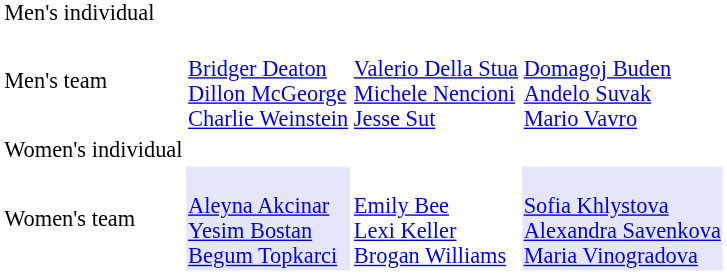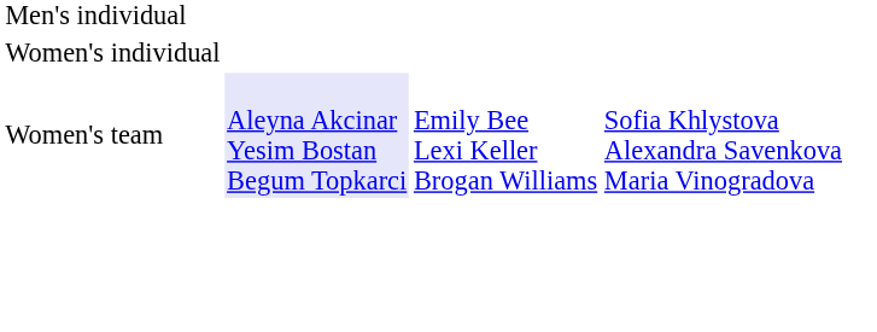 <table>
 <tr>
 <td>Men's individual</td>
 <td></td>
 <td></td>
 <td></td>
-<td></td>
-</tr>
-<tr>
-<td>Men's team</td>
-<td><br><a href='#'>Bridger Deaton</a><br><a href='#'>Dillon McGeorge</a><br><a href='#'>Charlie Weinstein</a></td>
-<td><br><a href='#'>Valerio Della Stua</a><br><a href='#'>Michele Nencioni</a><br><a href='#'>Jesse Sut</a></td>
-<td><br><a href='#'>Domagoj Buden</a><br><a href='#'>Andelo Suvak</a><br><a href='#'>Mario Vavro</a></td>
 <td></td>
 </tr>
 <tr>
 <td>Women's individual</td>
 <td></td>
 <td></td>
 <td></td>
 <td></td>
 </tr>
 <tr>
 <td>Women's team</td>
 <td style="background: lavender;"><br><a href='#'>Aleyna Akcinar</a><br><a href='#'>Yesim Bostan</a><br><a href='#'>Begum Topkarci</a></td>
 <td><br><a href='#'>Emily Bee</a><br><a href='#'>Lexi Keller</a><br><a href='#'>Brogan Williams</a></td>
-<td style="background: lavender;"><br><a href='#'>Sofia Khlystova</a><br><a href='#'>Alexandra Savenkova</a><br><a href='#'>Maria Vinogradova</a></td>
+<td><br><a href='#'>Sofia Khlystova</a><br><a href='#'>Alexandra Savenkova</a><br><a href='#'>Maria Vinogradova</a></td>
 <td></td>
 </tr>
 </table>
